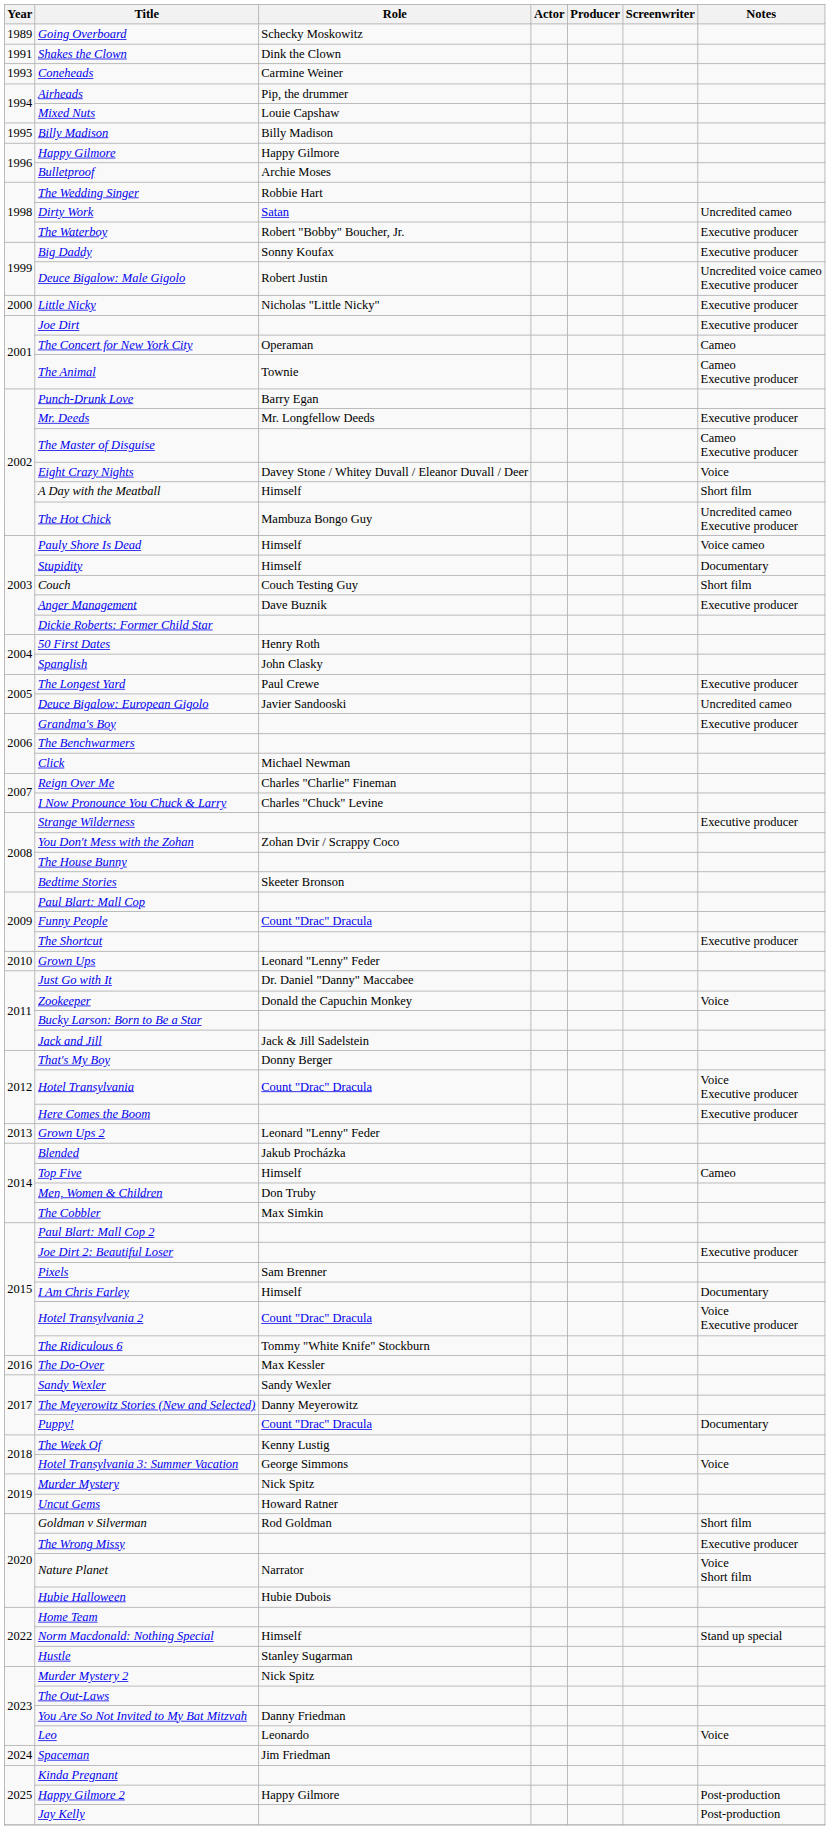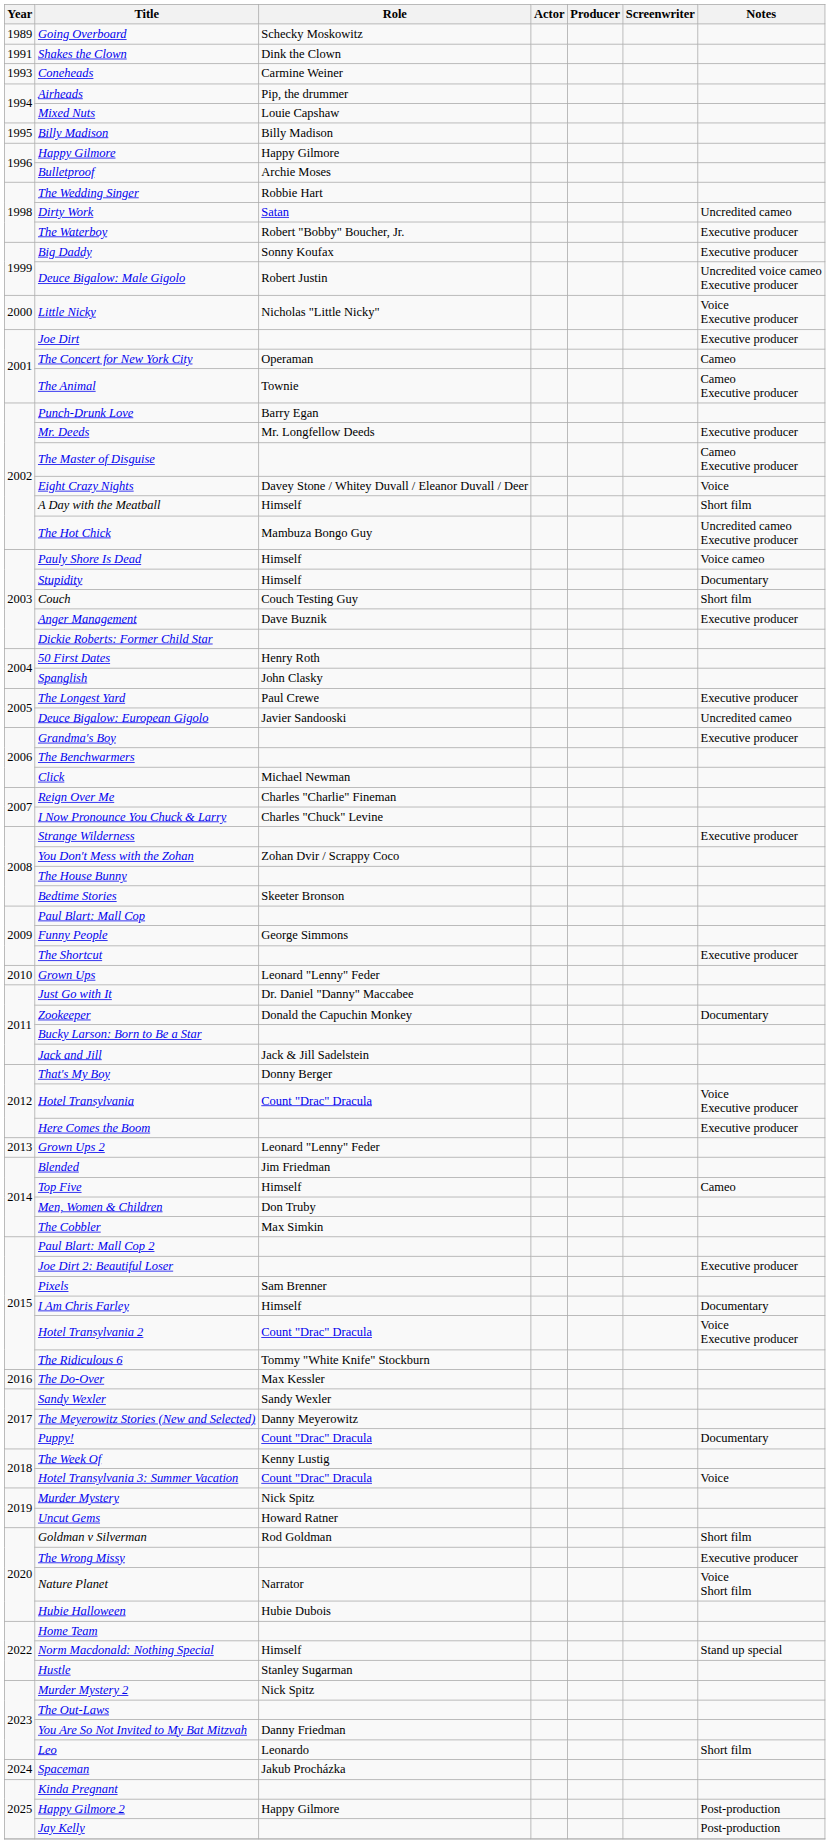 <table class="wikitable sortable">
 <tr>
 <th>Year</th>
 <th>Title</th>
 <th>Role</th>
 <th>Actor</th>
 <th>Producer</th>
 <th>Screenwriter</th>
 <th>Notes</th>
 </tr>
 <tr>
 <td>1989</td>
 <td><em><a href='#'>Going Overboard</a></em></td>
 <td>Schecky Moskowitz</td>
 <td></td>
 <td></td>
 <td></td>
 <td></td>
 </tr>
 <tr>
 <td>1991</td>
 <td><em><a href='#'>Shakes the Clown</a></em></td>
 <td>Dink the Clown</td>
 <td></td>
 <td></td>
 <td></td>
 <td></td>
 </tr>
 <tr>
 <td>1993</td>
 <td><em><a href='#'>Coneheads</a></em></td>
 <td>Carmine Weiner</td>
 <td></td>
 <td></td>
 <td></td>
 <td></td>
 </tr>
 <tr>
 <td rowspan="2">1994</td>
 <td><em><a href='#'>Airheads</a></em></td>
 <td>Pip, the drummer</td>
 <td></td>
 <td></td>
 <td></td>
 <td></td>
 </tr>
 <tr>
 <td><em><a href='#'>Mixed Nuts</a></em></td>
 <td>Louie Capshaw</td>
 <td></td>
 <td></td>
 <td></td>
 <td></td>
 </tr>
 <tr>
 <td>1995</td>
 <td><em><a href='#'>Billy Madison</a></em></td>
 <td>Billy Madison</td>
 <td></td>
 <td></td>
 <td></td>
 <td></td>
 </tr>
 <tr>
 <td rowspan="2">1996</td>
 <td><em><a href='#'>Happy Gilmore</a></em></td>
 <td>Happy Gilmore</td>
 <td></td>
 <td></td>
 <td></td>
 <td></td>
 </tr>
 <tr>
 <td><em><a href='#'>Bulletproof</a></em></td>
 <td>Archie Moses</td>
 <td></td>
 <td></td>
 <td></td>
 <td></td>
 </tr>
 <tr>
 <td rowspan="3">1998</td>
 <td><em><a href='#'>The Wedding Singer</a></em></td>
 <td>Robbie Hart</td>
 <td></td>
 <td></td>
 <td></td>
 <td></td>
 </tr>
 <tr>
 <td><em><a href='#'>Dirty Work</a></em></td>
 <td><a href='#'>Satan</a></td>
 <td></td>
 <td></td>
 <td></td>
 <td>Uncredited cameo</td>
 </tr>
 <tr>
 <td><em><a href='#'>The Waterboy</a></em></td>
 <td>Robert "Bobby" Boucher, Jr.</td>
 <td></td>
 <td></td>
 <td></td>
 <td>Executive producer</td>
 </tr>
 <tr>
 <td rowspan="2">1999</td>
 <td><em><a href='#'>Big Daddy</a></em></td>
 <td>Sonny Koufax</td>
 <td></td>
 <td></td>
 <td></td>
 <td>Executive producer</td>
 </tr>
 <tr>
 <td><em><a href='#'>Deuce Bigalow: Male Gigolo</a></em></td>
 <td>Robert Justin</td>
 <td></td>
 <td></td>
 <td></td>
 <td>Uncredited voice cameo <br>Executive producer</td>
 </tr>
 <tr>
 <td>2000</td>
 <td><em><a href='#'>Little Nicky</a></em></td>
 <td>Nicholas "Little Nicky"</td>
 <td></td>
 <td></td>
 <td></td>
-<td>Executive producer</td>
+<td>Voice<br>Executive producer</td>
 </tr>
 <tr>
 <td rowspan="3">2001</td>
 <td><em><a href='#'>Joe Dirt</a></em></td>
 <td></td>
 <td></td>
 <td></td>
 <td></td>
 <td>Executive producer</td>
 </tr>
 <tr>
 <td><em><a href='#'>The Concert for New York City</a></em></td>
 <td>Operaman</td>
 <td></td>
 <td></td>
 <td></td>
 <td>Cameo</td>
 </tr>
 <tr>
 <td><em><a href='#'>The Animal</a></em></td>
 <td>Townie</td>
 <td></td>
 <td></td>
 <td></td>
 <td>Cameo<br>Executive producer</td>
 </tr>
 <tr>
 <td rowspan="6">2002</td>
 <td><em><a href='#'>Punch-Drunk Love</a></em></td>
 <td>Barry Egan</td>
 <td></td>
 <td></td>
 <td></td>
 <td></td>
 </tr>
 <tr>
 <td><em><a href='#'>Mr. Deeds</a></em></td>
 <td>Mr. Longfellow Deeds</td>
 <td></td>
 <td></td>
 <td></td>
 <td>Executive producer</td>
 </tr>
 <tr>
 <td><em><a href='#'>The Master of Disguise</a></em></td>
 <td></td>
 <td></td>
 <td></td>
 <td></td>
 <td>Cameo<br>Executive producer</td>
 </tr>
 <tr>
 <td><em><a href='#'>Eight Crazy Nights</a></em></td>
 <td>Davey Stone / Whitey Duvall / Eleanor Duvall / Deer</td>
 <td></td>
 <td></td>
 <td></td>
 <td>Voice</td>
 </tr>
 <tr>
 <td><em>A Day with the Meatball</em></td>
 <td>Himself</td>
 <td></td>
 <td></td>
 <td></td>
 <td>Short film</td>
 </tr>
 <tr>
 <td><em><a href='#'>The Hot Chick</a></em></td>
 <td>Mambuza Bongo Guy</td>
 <td></td>
 <td></td>
 <td></td>
 <td>Uncredited cameo<br>Executive producer</td>
 </tr>
 <tr>
 <td rowspan="5">2003</td>
 <td><em><a href='#'>Pauly Shore Is Dead</a></em></td>
 <td>Himself</td>
 <td></td>
 <td></td>
 <td></td>
 <td>Voice cameo</td>
 </tr>
 <tr>
 <td><em><a href='#'>Stupidity</a></em></td>
 <td>Himself</td>
 <td></td>
 <td></td>
 <td></td>
 <td>Documentary</td>
 </tr>
 <tr>
 <td><em>Couch</em></td>
 <td>Couch Testing Guy</td>
 <td></td>
 <td></td>
 <td></td>
 <td>Short film</td>
 </tr>
 <tr>
 <td><em><a href='#'>Anger Management</a></em></td>
 <td>Dave Buznik</td>
 <td></td>
 <td></td>
 <td></td>
 <td>Executive producer</td>
 </tr>
 <tr>
 <td><em><a href='#'>Dickie Roberts: Former Child Star</a></em></td>
 <td></td>
 <td></td>
 <td></td>
 <td></td>
 <td></td>
 </tr>
 <tr>
 <td rowspan="2">2004</td>
 <td><em><a href='#'>50 First Dates</a></em></td>
 <td>Henry Roth</td>
 <td></td>
 <td></td>
 <td></td>
 <td></td>
 </tr>
 <tr>
 <td><em><a href='#'>Spanglish</a></em></td>
 <td>John Clasky</td>
 <td></td>
 <td></td>
 <td></td>
 <td></td>
 </tr>
 <tr>
 <td rowspan="2">2005</td>
 <td><em><a href='#'>The Longest Yard</a></em></td>
 <td>Paul Crewe</td>
 <td></td>
 <td></td>
 <td></td>
 <td>Executive producer</td>
 </tr>
 <tr>
 <td><em><a href='#'>Deuce Bigalow: European Gigolo</a></em></td>
 <td>Javier Sandooski</td>
 <td></td>
 <td></td>
 <td></td>
 <td>Uncredited cameo</td>
 </tr>
 <tr>
 <td rowspan="3">2006</td>
 <td><em><a href='#'>Grandma's Boy</a></em></td>
 <td></td>
 <td></td>
 <td></td>
 <td></td>
 <td>Executive producer</td>
 </tr>
 <tr>
 <td><em><a href='#'>The Benchwarmers</a></em></td>
 <td></td>
 <td></td>
 <td></td>
 <td></td>
 <td></td>
 </tr>
 <tr>
 <td><em><a href='#'>Click</a></em></td>
 <td>Michael Newman</td>
 <td></td>
 <td></td>
 <td></td>
 <td></td>
 </tr>
 <tr>
 <td rowspan="2">2007</td>
 <td><em><a href='#'>Reign Over Me</a></em></td>
 <td>Charles "Charlie" Fineman</td>
 <td></td>
 <td></td>
 <td></td>
 <td></td>
 </tr>
 <tr>
 <td><em><a href='#'>I Now Pronounce You Chuck & Larry</a></em></td>
 <td>Charles "Chuck" Levine</td>
 <td></td>
 <td></td>
 <td></td>
 <td></td>
 </tr>
 <tr>
 <td rowspan="4">2008</td>
 <td><em><a href='#'>Strange Wilderness</a></em></td>
 <td></td>
 <td></td>
 <td></td>
 <td></td>
 <td>Executive producer</td>
 </tr>
 <tr>
 <td><em><a href='#'>You Don't Mess with the Zohan</a></em></td>
 <td>Zohan Dvir / Scrappy Coco</td>
 <td></td>
 <td></td>
 <td></td>
 <td></td>
 </tr>
 <tr>
 <td><em><a href='#'>The House Bunny</a></em></td>
 <td></td>
 <td></td>
 <td></td>
 <td></td>
 <td></td>
 </tr>
 <tr>
 <td><em><a href='#'>Bedtime Stories</a></em></td>
 <td>Skeeter Bronson</td>
 <td></td>
 <td></td>
 <td></td>
 <td></td>
 </tr>
 <tr>
 <td rowspan="3">2009</td>
 <td><em><a href='#'>Paul Blart: Mall Cop</a></em></td>
 <td></td>
 <td></td>
 <td></td>
 <td></td>
 <td></td>
 </tr>
 <tr>
 <td><em><a href='#'>Funny People</a></em></td>
-<td><a href='#'>Count "Drac" Dracula</a></td>
+<td>George Simmons</td>
 <td></td>
 <td></td>
 <td></td>
 <td></td>
 </tr>
 <tr>
 <td><em><a href='#'>The Shortcut</a></em></td>
 <td></td>
 <td></td>
 <td></td>
 <td></td>
 <td>Executive producer</td>
 </tr>
 <tr>
 <td>2010</td>
 <td><em><a href='#'>Grown Ups</a></em></td>
 <td>Leonard "Lenny" Feder</td>
 <td></td>
 <td></td>
 <td></td>
 <td></td>
 </tr>
 <tr>
 <td rowspan="4">2011</td>
 <td><em><a href='#'>Just Go with It</a></em></td>
 <td>Dr. Daniel "Danny" Maccabee</td>
 <td></td>
 <td></td>
 <td></td>
 <td></td>
 </tr>
 <tr>
 <td><em><a href='#'>Zookeeper</a></em></td>
 <td>Donald the Capuchin Monkey</td>
 <td></td>
 <td></td>
 <td></td>
-<td>Voice</td>
+<td>Documentary</td>
 </tr>
 <tr>
 <td><em><a href='#'>Bucky Larson: Born to Be a Star</a></em></td>
 <td></td>
 <td></td>
 <td></td>
 <td></td>
 <td></td>
 </tr>
 <tr>
 <td><em><a href='#'>Jack and Jill</a></em></td>
 <td>Jack & Jill Sadelstein</td>
 <td></td>
 <td></td>
 <td></td>
 <td></td>
 </tr>
 <tr>
 <td rowspan="3">2012</td>
 <td><em><a href='#'>That's My Boy</a></em></td>
 <td>Donny Berger</td>
 <td></td>
 <td></td>
 <td></td>
 <td></td>
 </tr>
 <tr>
 <td><em><a href='#'>Hotel Transylvania</a></em></td>
 <td><a href='#'>Count "Drac" Dracula</a></td>
 <td></td>
 <td></td>
 <td></td>
 <td>Voice<br>Executive producer</td>
 </tr>
 <tr>
 <td><em><a href='#'>Here Comes the Boom</a></em></td>
 <td></td>
 <td></td>
 <td></td>
 <td></td>
 <td>Executive producer</td>
 </tr>
 <tr>
 <td>2013</td>
 <td><em><a href='#'>Grown Ups 2</a></em></td>
 <td>Leonard "Lenny" Feder</td>
 <td></td>
 <td></td>
 <td></td>
 <td></td>
 </tr>
 <tr>
 <td rowspan="4">2014</td>
 <td><em><a href='#'>Blended</a></em></td>
-<td>Jakub Procházka</td>
+<td>Jim Friedman</td>
 <td></td>
 <td></td>
 <td></td>
 <td></td>
 </tr>
 <tr>
 <td><em><a href='#'>Top Five</a></em></td>
 <td>Himself</td>
 <td></td>
 <td></td>
 <td></td>
 <td>Cameo</td>
 </tr>
 <tr>
 <td><em><a href='#'>Men, Women & Children</a></em></td>
 <td>Don Truby</td>
 <td></td>
 <td></td>
 <td></td>
 <td></td>
 </tr>
 <tr>
 <td><em><a href='#'>The Cobbler</a></em></td>
 <td>Max Simkin</td>
 <td></td>
 <td></td>
 <td></td>
 <td></td>
 </tr>
 <tr>
 <td rowspan="6">2015</td>
 <td><em><a href='#'>Paul Blart: Mall Cop 2</a></em></td>
 <td></td>
 <td></td>
 <td></td>
 <td></td>
 <td></td>
 </tr>
 <tr>
 <td><em><a href='#'>Joe Dirt 2: Beautiful Loser</a></em></td>
 <td></td>
 <td></td>
 <td></td>
 <td></td>
 <td>Executive producer</td>
 </tr>
 <tr>
 <td><em><a href='#'>Pixels</a></em></td>
 <td>Sam Brenner</td>
 <td></td>
 <td></td>
 <td></td>
 <td></td>
 </tr>
 <tr>
 <td><em><a href='#'>I Am Chris Farley</a></em></td>
 <td>Himself</td>
 <td></td>
 <td></td>
 <td></td>
 <td>Documentary</td>
 </tr>
 <tr>
 <td><em><a href='#'>Hotel Transylvania 2</a></em></td>
 <td><a href='#'>Count "Drac" Dracula</a></td>
 <td></td>
 <td></td>
 <td></td>
 <td>Voice<br>Executive producer</td>
 </tr>
 <tr>
 <td><em><a href='#'>The Ridiculous 6</a></em></td>
 <td>Tommy "White Knife" Stockburn</td>
 <td></td>
 <td></td>
 <td></td>
 <td></td>
 </tr>
 <tr>
 <td>2016</td>
 <td><em><a href='#'>The Do-Over</a></em></td>
 <td>Max Kessler</td>
 <td></td>
 <td></td>
 <td></td>
 <td></td>
 </tr>
 <tr>
 <td rowspan="3">2017</td>
 <td><em><a href='#'>Sandy Wexler</a></em></td>
 <td>Sandy Wexler</td>
 <td></td>
 <td></td>
 <td></td>
 <td></td>
 </tr>
 <tr>
 <td><em><a href='#'>The Meyerowitz Stories (New and Selected)</a></em></td>
 <td>Danny Meyerowitz</td>
 <td></td>
 <td></td>
 <td></td>
 <td></td>
 </tr>
 <tr>
 <td><em><a href='#'>Puppy!</a></em></td>
 <td><a href='#'>Count "Drac" Dracula</a></td>
 <td></td>
 <td></td>
 <td></td>
 <td>Documentary</td>
 </tr>
 <tr>
 <td rowspan="2">2018</td>
 <td><em><a href='#'>The Week Of</a></em></td>
 <td>Kenny Lustig</td>
 <td></td>
 <td></td>
 <td></td>
 <td></td>
 </tr>
 <tr>
 <td><em><a href='#'>Hotel Transylvania 3: Summer Vacation</a></em></td>
-<td>George Simmons</td>
+<td><a href='#'>Count "Drac" Dracula</a></td>
 <td></td>
 <td></td>
 <td></td>
 <td>Voice</td>
 </tr>
 <tr>
 <td rowspan="2">2019</td>
 <td><em><a href='#'>Murder Mystery</a></em></td>
 <td>Nick Spitz</td>
 <td></td>
 <td></td>
 <td></td>
 <td></td>
 </tr>
 <tr>
 <td><em><a href='#'>Uncut Gems</a></em></td>
 <td>Howard Ratner</td>
 <td></td>
 <td></td>
 <td></td>
 <td></td>
 </tr>
 <tr>
 <td rowspan="4">2020</td>
 <td><em>Goldman v Silverman</em></td>
 <td>Rod Goldman</td>
 <td></td>
 <td></td>
 <td></td>
 <td>Short film</td>
 </tr>
 <tr>
 <td><em><a href='#'>The Wrong Missy</a></em></td>
 <td></td>
 <td></td>
 <td></td>
 <td></td>
 <td>Executive producer</td>
 </tr>
 <tr>
 <td><em>Nature Planet</em></td>
 <td>Narrator</td>
 <td></td>
 <td></td>
 <td></td>
 <td>Voice<br>Short film</td>
 </tr>
 <tr>
 <td><em><a href='#'>Hubie Halloween</a></em></td>
 <td>Hubie Dubois</td>
 <td></td>
 <td></td>
 <td></td>
 <td></td>
 </tr>
 <tr>
 <td rowspan="3">2022</td>
 <td><em><a href='#'>Home Team</a></em></td>
 <td></td>
 <td></td>
 <td></td>
 <td></td>
 <td></td>
 </tr>
 <tr>
 <td><em><a href='#'>Norm Macdonald: Nothing Special</a></em></td>
 <td>Himself</td>
 <td></td>
 <td></td>
 <td></td>
 <td>Stand up special</td>
 </tr>
 <tr>
 <td><em><a href='#'>Hustle</a></em></td>
 <td>Stanley Sugarman</td>
 <td></td>
 <td></td>
 <td></td>
 <td></td>
 </tr>
 <tr>
 <td rowspan="4">2023</td>
 <td><em><a href='#'>Murder Mystery 2</a></em></td>
 <td>Nick Spitz</td>
 <td></td>
 <td></td>
 <td></td>
 <td></td>
 </tr>
 <tr>
 <td><em><a href='#'>The Out-Laws</a></em></td>
 <td></td>
 <td></td>
 <td></td>
 <td></td>
 <td></td>
 </tr>
 <tr>
 <td><em><a href='#'>You Are So Not Invited to My Bat Mitzvah</a></em></td>
 <td>Danny Friedman</td>
 <td></td>
 <td></td>
 <td></td>
 <td></td>
 </tr>
 <tr>
 <td><em><a href='#'>Leo</a></em></td>
 <td>Leonardo</td>
 <td></td>
 <td></td>
 <td></td>
-<td>Voice</td>
+<td>Short film</td>
 </tr>
 <tr>
 <td>2024</td>
 <td><em><a href='#'>Spaceman</a></em></td>
-<td>Jim Friedman</td>
+<td>Jakub Procházka</td>
 <td></td>
 <td></td>
 <td></td>
 <td></td>
 </tr>
 <tr>
 <td rowspan="3">2025</td>
 <td><em><a href='#'>Kinda Pregnant</a></em></td>
 <td></td>
 <td></td>
 <td></td>
 <td></td>
 <td></td>
 </tr>
 <tr>
 <td><em><a href='#'>Happy Gilmore 2</a></em></td>
 <td>Happy Gilmore</td>
 <td></td>
 <td></td>
 <td></td>
 <td>Post-production</td>
 </tr>
 <tr>
 <td><em><a href='#'>Jay Kelly</a></em></td>
 <td></td>
 <td></td>
 <td></td>
 <td></td>
 <td>Post-production</td>
 </tr>
 <tr>
 </tr>
 </table>
